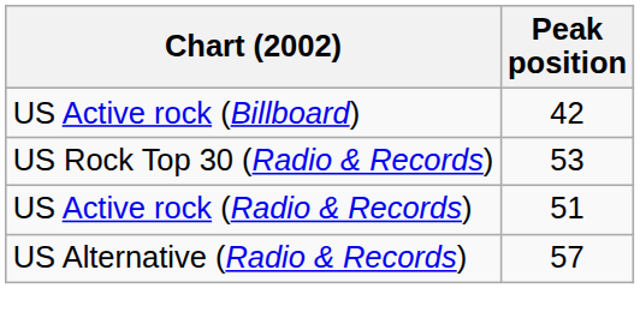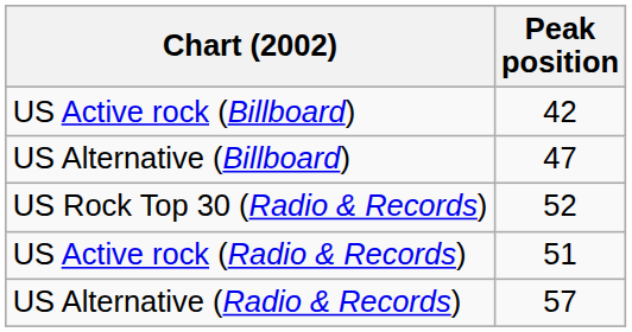 <table class="wikitable sortable">
 <tr>
 <th>Chart (2002)</th>
 <th>Peak<br>position</th>
 </tr>
 <tr>
 <td>US <a href='#'>Active rock</a> (<em><a href='#'>Billboard</a></em>)</td>
 <td style="text-align:center;">42</td>
 </tr>
 <tr>
+<td>US Alternative (<em><a href='#'>Billboard</a></em>)</td>
+<td style="text-align:center;">47</td>
+</tr>
+<tr>
 <td>US Rock Top 30 (<em><a href='#'>Radio & Records</a></em>)</td>
-<td style="text-align:center;">53</td>
+<td style="text-align:center;">52</td>
 </tr>
 <tr>
 <td>US <a href='#'>Active rock</a> (<em><a href='#'>Radio & Records</a></em>)</td>
 <td style="text-align:center;">51</td>
 </tr>
 <tr>
 <td>US Alternative (<em><a href='#'>Radio & Records</a></em>)</td>
 <td style="text-align:center;">57</td>
 </tr>
 </table>
